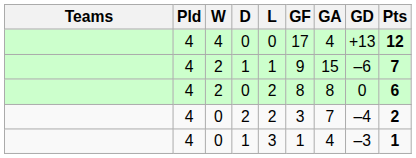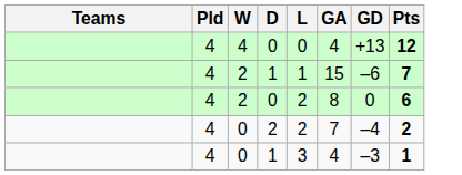 <table class="wikitable" style="text-align: center;">
 <tr>
 <th width=165>Teams</th>
 <th width=20>Pld</th>
 <th width=20>W</th>
 <th width=20>D</th>
 <th width=20>L</th>
-<th width=20>GF</th>
 <th width=20>GA</th>
 <th width=20>GD</th>
 <th width=20>Pts</th>
 </tr>
 <tr align=center style="background:#ccffcc;">
 <td style="text-align:left;"></td>
 <td>4</td>
 <td>4</td>
 <td>0</td>
 <td>0</td>
-<td>17</td>
 <td>4</td>
 <td>+13</td>
 <td><strong>12</strong></td>
 </tr>
 <tr align=center style="background:#ccffcc;">
 <td style="text-align:left;"></td>
 <td>4</td>
 <td>2</td>
 <td>1</td>
 <td>1</td>
-<td>9</td>
 <td>15</td>
 <td>–6</td>
 <td><strong>7</strong></td>
 </tr>
 <tr align=center style="background:#ccffcc;">
 <td style="text-align:left;"></td>
 <td>4</td>
 <td>2</td>
 <td>0</td>
 <td>2</td>
 <td>8</td>
-<td>8</td>
 <td>0</td>
 <td><strong>6</strong></td>
 </tr>
 <tr align=center>
 <td style="text-align:left;"></td>
 <td>4</td>
 <td>0</td>
 <td>2</td>
 <td>2</td>
-<td>3</td>
 <td>7</td>
 <td>–4</td>
 <td><strong>2</strong></td>
 </tr>
 <tr align=center>
 <td style="text-align:left;"></td>
 <td>4</td>
 <td>0</td>
 <td>1</td>
 <td>3</td>
-<td>1</td>
 <td>4</td>
 <td>–3</td>
 <td><strong>1</strong></td>
 </tr>
 </table>
